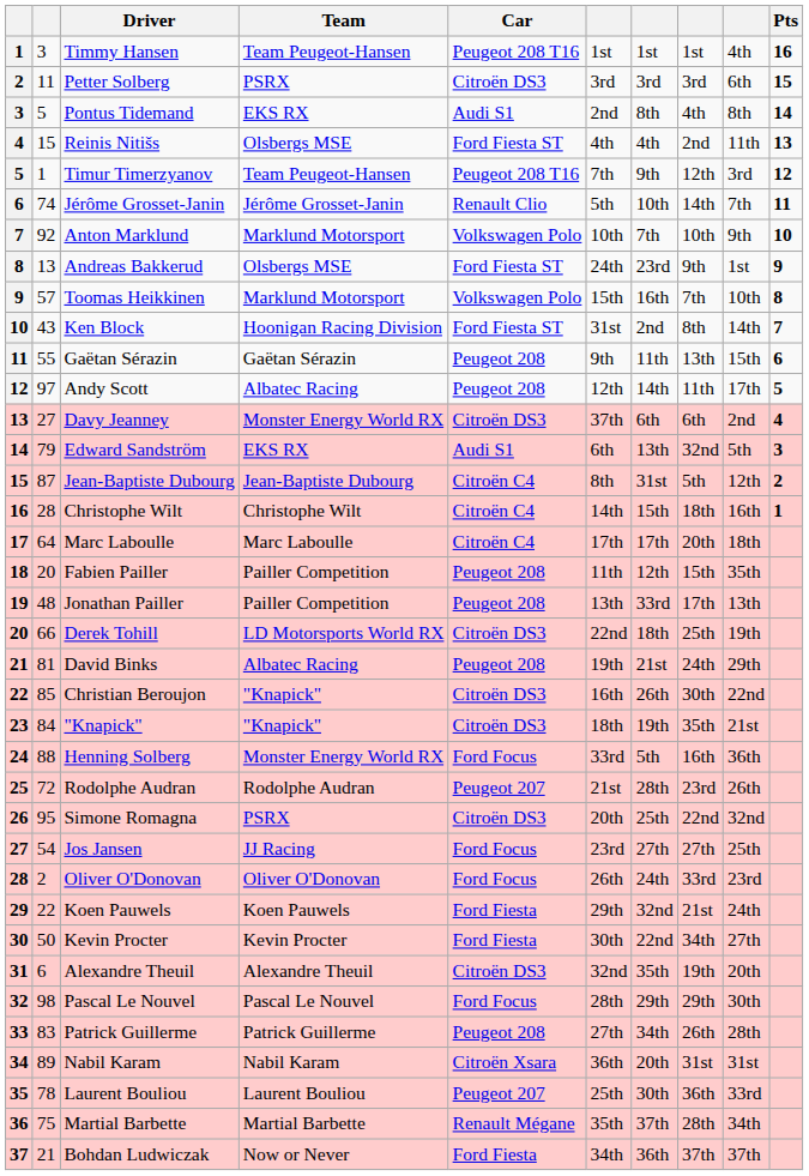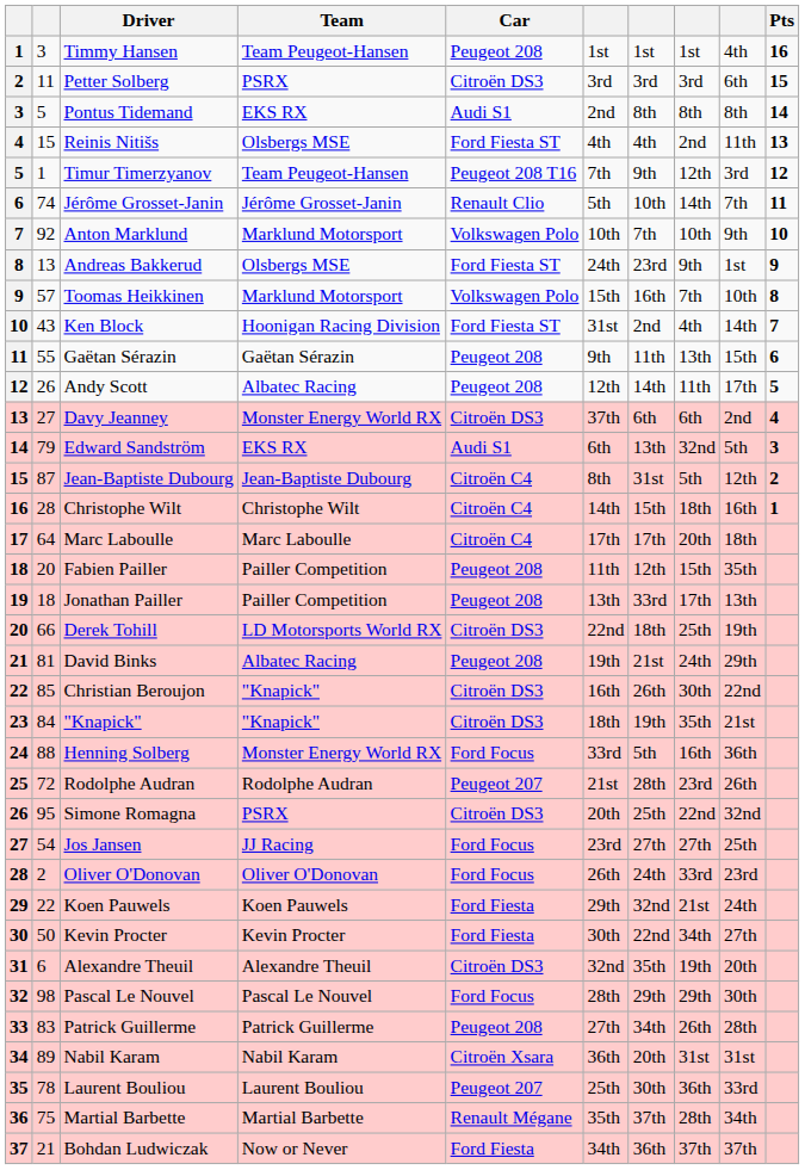 <table class=wikitable style="font-size:95%">
 <tr>
 <th></th>
 <th></th>
 <th>Driver</th>
 <th>Team</th>
 <th>Car</th>
 <th></th>
 <th></th>
 <th></th>
 <th></th>
 <th>Pts</th>
 </tr>
 <tr>
 <th>1</th>
 <td>3</td>
 <td> <a href='#'>Timmy Hansen</a></td>
 <td><a href='#'>Team Peugeot-Hansen</a></td>
-<td><a href='#'>Peugeot 208 T16</a></td>
+<td><a href='#'>Peugeot 208</a></td>
 <td>1st</td>
 <td>1st</td>
 <td>1st</td>
 <td>4th</td>
 <td><strong>16</strong></td>
 </tr>
 <tr>
 <th>2</th>
 <td>11</td>
 <td> <a href='#'>Petter Solberg</a></td>
 <td><a href='#'>PSRX</a></td>
 <td><a href='#'>Citroën DS3</a></td>
 <td>3rd</td>
 <td>3rd</td>
 <td>3rd</td>
 <td>6th</td>
 <td><strong>15</strong></td>
 </tr>
 <tr>
 <th>3</th>
 <td>5</td>
 <td> <a href='#'>Pontus Tidemand</a></td>
 <td><a href='#'>EKS RX</a></td>
 <td><a href='#'>Audi S1</a></td>
 <td>2nd</td>
 <td>8th</td>
-<td>4th</td>
+<td>8th</td>
 <td>8th</td>
 <td><strong>14</strong></td>
 </tr>
 <tr>
 <th>4</th>
 <td>15</td>
 <td> <a href='#'>Reinis Nitišs</a></td>
 <td><a href='#'>Olsbergs MSE</a></td>
 <td><a href='#'>Ford Fiesta ST</a></td>
 <td>4th</td>
 <td>4th</td>
 <td>2nd</td>
 <td>11th</td>
 <td><strong>13</strong></td>
 </tr>
 <tr>
 <th>5</th>
 <td>1</td>
 <td> <a href='#'>Timur Timerzyanov</a></td>
 <td><a href='#'>Team Peugeot-Hansen</a></td>
 <td><a href='#'>Peugeot 208 T16</a></td>
 <td>7th</td>
 <td>9th</td>
 <td>12th</td>
 <td>3rd</td>
 <td><strong>12</strong></td>
 </tr>
 <tr>
 <th>6</th>
 <td>74</td>
 <td> <a href='#'>Jérôme Grosset-Janin</a></td>
 <td><a href='#'>Jérôme Grosset-Janin</a></td>
 <td><a href='#'>Renault Clio</a></td>
 <td>5th</td>
 <td>10th</td>
 <td>14th</td>
 <td>7th</td>
 <td><strong>11</strong></td>
 </tr>
 <tr>
 <th>7</th>
 <td>92</td>
 <td> <a href='#'>Anton Marklund</a></td>
 <td><a href='#'>Marklund Motorsport</a></td>
 <td><a href='#'>Volkswagen Polo</a></td>
 <td>10th</td>
 <td>7th</td>
 <td>10th</td>
 <td>9th</td>
 <td><strong>10</strong></td>
 </tr>
 <tr>
 <th>8</th>
 <td>13</td>
 <td> <a href='#'>Andreas Bakkerud</a></td>
 <td><a href='#'>Olsbergs MSE</a></td>
 <td><a href='#'>Ford Fiesta ST</a></td>
 <td>24th</td>
 <td>23rd</td>
 <td>9th</td>
 <td>1st</td>
 <td><strong>9</strong></td>
 </tr>
 <tr>
 <th>9</th>
 <td>57</td>
 <td> <a href='#'>Toomas Heikkinen</a></td>
 <td><a href='#'>Marklund Motorsport</a></td>
 <td><a href='#'>Volkswagen Polo</a></td>
 <td>15th</td>
 <td>16th</td>
 <td>7th</td>
 <td>10th</td>
 <td><strong>8</strong></td>
 </tr>
 <tr>
 <th>10</th>
 <td>43</td>
 <td> <a href='#'>Ken Block</a></td>
 <td><a href='#'>Hoonigan Racing Division</a></td>
 <td><a href='#'>Ford Fiesta ST</a></td>
 <td>31st</td>
 <td>2nd</td>
-<td>8th</td>
+<td>4th</td>
 <td>14th</td>
 <td><strong>7</strong></td>
 </tr>
 <tr>
 <th>11</th>
 <td>55</td>
 <td> Gaëtan Sérazin</td>
 <td>Gaëtan Sérazin</td>
 <td><a href='#'>Peugeot 208</a></td>
 <td>9th</td>
 <td>11th</td>
 <td>13th</td>
 <td>15th</td>
 <td><strong>6</strong></td>
 </tr>
 <tr>
 <th>12</th>
-<td>97</td>
+<td>26</td>
 <td> Andy Scott</td>
 <td><a href='#'>Albatec Racing</a></td>
 <td><a href='#'>Peugeot 208</a></td>
 <td>12th</td>
 <td>14th</td>
 <td>11th</td>
 <td>17th</td>
 <td><strong>5</strong></td>
 </tr>
 <tr>
 <th style="background:#ffcccc;">13</th>
 <td style="background:#ffcccc;">27</td>
 <td style="background:#ffcccc;"> <a href='#'>Davy Jeanney</a></td>
 <td style="background:#ffcccc;"><a href='#'>Monster Energy World RX</a></td>
 <td style="background:#ffcccc;"><a href='#'>Citroën DS3</a></td>
 <td style="background:#ffcccc;">37th</td>
 <td style="background:#ffcccc;">6th</td>
 <td style="background:#ffcccc;">6th</td>
 <td style="background:#ffcccc;">2nd</td>
 <td style="background:#ffcccc;"><strong>4</strong></td>
 </tr>
 <tr>
 <th style="background:#ffcccc;">14</th>
 <td style="background:#ffcccc;">79</td>
 <td style="background:#ffcccc;"> <a href='#'>Edward Sandström</a></td>
 <td style="background:#ffcccc;"><a href='#'>EKS RX</a></td>
 <td style="background:#ffcccc;"><a href='#'>Audi S1</a></td>
 <td style="background:#ffcccc;">6th</td>
 <td style="background:#ffcccc;">13th</td>
 <td style="background:#ffcccc;">32nd</td>
 <td style="background:#ffcccc;">5th</td>
 <td style="background:#ffcccc;"><strong>3</strong></td>
 </tr>
 <tr>
 <th style="background:#ffcccc;">15</th>
 <td style="background:#ffcccc;">87</td>
 <td style="background:#ffcccc;"> <a href='#'>Jean-Baptiste Dubourg</a></td>
 <td style="background:#ffcccc;"><a href='#'>Jean-Baptiste Dubourg</a></td>
 <td style="background:#ffcccc;"><a href='#'>Citroën C4</a></td>
 <td style="background:#ffcccc;">8th</td>
 <td style="background:#ffcccc;">31st</td>
 <td style="background:#ffcccc;">5th</td>
 <td style="background:#ffcccc;">12th</td>
 <td style="background:#ffcccc;"><strong>2</strong></td>
 </tr>
 <tr>
 <th style="background:#ffcccc;">16</th>
 <td style="background:#ffcccc;">28</td>
 <td style="background:#ffcccc;"> Christophe Wilt</td>
 <td style="background:#ffcccc;">Christophe Wilt</td>
 <td style="background:#ffcccc;"><a href='#'>Citroën C4</a></td>
 <td style="background:#ffcccc;">14th</td>
 <td style="background:#ffcccc;">15th</td>
 <td style="background:#ffcccc;">18th</td>
 <td style="background:#ffcccc;">16th</td>
 <td style="background:#ffcccc;"><strong>1</strong></td>
 </tr>
 <tr>
 <th style="background:#ffcccc;">17</th>
 <td style="background:#ffcccc;">64</td>
 <td style="background:#ffcccc;"> Marc Laboulle</td>
 <td style="background:#ffcccc;">Marc Laboulle</td>
 <td style="background:#ffcccc;"><a href='#'>Citroën C4</a></td>
 <td style="background:#ffcccc;">17th</td>
 <td style="background:#ffcccc;">17th</td>
 <td style="background:#ffcccc;">20th</td>
 <td style="background:#ffcccc;">18th</td>
 <td style="background:#ffcccc;"></td>
 </tr>
 <tr>
 <th style="background:#ffcccc;">18</th>
 <td style="background:#ffcccc;">20</td>
 <td style="background:#ffcccc;"> Fabien Pailler</td>
 <td style="background:#ffcccc;">Pailler Competition</td>
 <td style="background:#ffcccc;"><a href='#'>Peugeot 208</a></td>
 <td style="background:#ffcccc;">11th</td>
 <td style="background:#ffcccc;">12th</td>
 <td style="background:#ffcccc;">15th</td>
 <td style="background:#ffcccc;">35th</td>
 <td style="background:#ffcccc;"></td>
 </tr>
 <tr>
 <th style="background:#ffcccc;">19</th>
-<td style="background:#ffcccc;">48</td>
+<td style="background:#ffcccc;">18</td>
 <td style="background:#ffcccc;"> Jonathan Pailler</td>
 <td style="background:#ffcccc;">Pailler Competition</td>
 <td style="background:#ffcccc;"><a href='#'>Peugeot 208</a></td>
 <td style="background:#ffcccc;">13th</td>
 <td style="background:#ffcccc;">33rd</td>
 <td style="background:#ffcccc;">17th</td>
 <td style="background:#ffcccc;">13th</td>
 <td style="background:#ffcccc;"></td>
 </tr>
 <tr>
 <th style="background:#ffcccc;">20</th>
 <td style="background:#ffcccc;">66</td>
 <td style="background:#ffcccc;"> <a href='#'>Derek Tohill</a></td>
 <td style="background:#ffcccc;"><a href='#'>LD Motorsports World RX</a></td>
 <td style="background:#ffcccc;"><a href='#'>Citroën DS3</a></td>
 <td style="background:#ffcccc;">22nd</td>
 <td style="background:#ffcccc;">18th</td>
 <td style="background:#ffcccc;">25th</td>
 <td style="background:#ffcccc;">19th</td>
 <td style="background:#ffcccc;"></td>
 </tr>
 <tr>
 <th style="background:#ffcccc;">21</th>
 <td style="background:#ffcccc;">81</td>
 <td style="background:#ffcccc;"> David Binks</td>
 <td style="background:#ffcccc;"><a href='#'>Albatec Racing</a></td>
 <td style="background:#ffcccc;"><a href='#'>Peugeot 208</a></td>
 <td style="background:#ffcccc;">19th</td>
 <td style="background:#ffcccc;">21st</td>
 <td style="background:#ffcccc;">24th</td>
 <td style="background:#ffcccc;">29th</td>
 <td style="background:#ffcccc;"></td>
 </tr>
 <tr>
 <th style="background:#ffcccc;">22</th>
 <td style="background:#ffcccc;">85</td>
 <td style="background:#ffcccc;"> Christian Beroujon</td>
 <td style="background:#ffcccc;"><a href='#'>"Knapick"</a></td>
 <td style="background:#ffcccc;"><a href='#'>Citroën DS3</a></td>
 <td style="background:#ffcccc;">16th</td>
 <td style="background:#ffcccc;">26th</td>
 <td style="background:#ffcccc;">30th</td>
 <td style="background:#ffcccc;">22nd</td>
 <td style="background:#ffcccc;"></td>
 </tr>
 <tr>
 <th style="background:#ffcccc;">23</th>
 <td style="background:#ffcccc;">84</td>
 <td style="background:#ffcccc;"> <a href='#'>"Knapick"</a></td>
 <td style="background:#ffcccc;"><a href='#'>"Knapick"</a></td>
 <td style="background:#ffcccc;"><a href='#'>Citroën DS3</a></td>
 <td style="background:#ffcccc;">18th</td>
 <td style="background:#ffcccc;">19th</td>
 <td style="background:#ffcccc;">35th</td>
 <td style="background:#ffcccc;">21st</td>
 <td style="background:#ffcccc;"></td>
 </tr>
 <tr>
 <th style="background:#ffcccc;">24</th>
 <td style="background:#ffcccc;">88</td>
 <td style="background:#ffcccc;"> <a href='#'>Henning Solberg</a></td>
 <td style="background:#ffcccc;"><a href='#'>Monster Energy World RX</a></td>
 <td style="background:#ffcccc;"><a href='#'>Ford Focus</a></td>
 <td style="background:#ffcccc;">33rd</td>
 <td style="background:#ffcccc;">5th</td>
 <td style="background:#ffcccc;">16th</td>
 <td style="background:#ffcccc;">36th</td>
 <td style="background:#ffcccc;"></td>
 </tr>
 <tr>
 <th style="background:#ffcccc;">25</th>
 <td style="background:#ffcccc;">72</td>
 <td style="background:#ffcccc;"> Rodolphe Audran</td>
 <td style="background:#ffcccc;">Rodolphe Audran</td>
 <td style="background:#ffcccc;"><a href='#'>Peugeot 207</a></td>
 <td style="background:#ffcccc;">21st</td>
 <td style="background:#ffcccc;">28th</td>
 <td style="background:#ffcccc;">23rd</td>
 <td style="background:#ffcccc;">26th</td>
 <td style="background:#ffcccc;"></td>
 </tr>
 <tr>
 <th style="background:#ffcccc;">26</th>
 <td style="background:#ffcccc;">95</td>
 <td style="background:#ffcccc;"> Simone Romagna</td>
 <td style="background:#ffcccc;"><a href='#'>PSRX</a></td>
 <td style="background:#ffcccc;"><a href='#'>Citroën DS3</a></td>
 <td style="background:#ffcccc;">20th</td>
 <td style="background:#ffcccc;">25th</td>
 <td style="background:#ffcccc;">22nd</td>
 <td style="background:#ffcccc;">32nd</td>
 <td style="background:#ffcccc;"></td>
 </tr>
 <tr>
 <th style="background:#ffcccc;">27</th>
 <td style="background:#ffcccc;">54</td>
 <td style="background:#ffcccc;"> <a href='#'>Jos Jansen</a></td>
 <td style="background:#ffcccc;"><a href='#'>JJ Racing</a></td>
 <td style="background:#ffcccc;"><a href='#'>Ford Focus</a></td>
 <td style="background:#ffcccc;">23rd</td>
 <td style="background:#ffcccc;">27th</td>
 <td style="background:#ffcccc;">27th</td>
 <td style="background:#ffcccc;">25th</td>
 <td style="background:#ffcccc;"></td>
 </tr>
 <tr>
 <th style="background:#ffcccc;">28</th>
 <td style="background:#ffcccc;">2</td>
 <td style="background:#ffcccc;"> <a href='#'>Oliver O'Donovan</a></td>
 <td style="background:#ffcccc;"><a href='#'>Oliver O'Donovan</a></td>
 <td style="background:#ffcccc;"><a href='#'>Ford Focus</a></td>
 <td style="background:#ffcccc;">26th</td>
 <td style="background:#ffcccc;">24th</td>
 <td style="background:#ffcccc;">33rd</td>
 <td style="background:#ffcccc;">23rd</td>
 <td style="background:#ffcccc;"></td>
 </tr>
 <tr>
 <th style="background:#ffcccc;">29</th>
 <td style="background:#ffcccc;">22</td>
 <td style="background:#ffcccc;"> Koen Pauwels</td>
 <td style="background:#ffcccc;">Koen Pauwels</td>
 <td style="background:#ffcccc;"><a href='#'>Ford Fiesta</a></td>
 <td style="background:#ffcccc;">29th</td>
 <td style="background:#ffcccc;">32nd</td>
 <td style="background:#ffcccc;">21st</td>
 <td style="background:#ffcccc;">24th</td>
 <td style="background:#ffcccc;"></td>
 </tr>
 <tr>
 <th style="background:#ffcccc;">30</th>
 <td style="background:#ffcccc;">50</td>
 <td style="background:#ffcccc;"> Kevin Procter</td>
 <td style="background:#ffcccc;">Kevin Procter</td>
 <td style="background:#ffcccc;"><a href='#'>Ford Fiesta</a></td>
 <td style="background:#ffcccc;">30th</td>
 <td style="background:#ffcccc;">22nd</td>
 <td style="background:#ffcccc;">34th</td>
 <td style="background:#ffcccc;">27th</td>
 <td style="background:#ffcccc;"></td>
 </tr>
 <tr>
 <th style="background:#ffcccc;">31</th>
 <td style="background:#ffcccc;">6</td>
 <td style="background:#ffcccc;"> Alexandre Theuil</td>
 <td style="background:#ffcccc;">Alexandre Theuil</td>
 <td style="background:#ffcccc;"><a href='#'>Citroën DS3</a></td>
 <td style="background:#ffcccc;">32nd</td>
 <td style="background:#ffcccc;">35th</td>
 <td style="background:#ffcccc;">19th</td>
 <td style="background:#ffcccc;">20th</td>
 <td style="background:#ffcccc;"></td>
 </tr>
 <tr>
 <th style="background:#ffcccc;">32</th>
 <td style="background:#ffcccc;">98</td>
 <td style="background:#ffcccc;"> Pascal Le Nouvel</td>
 <td style="background:#ffcccc;">Pascal Le Nouvel</td>
 <td style="background:#ffcccc;"><a href='#'>Ford Focus</a></td>
 <td style="background:#ffcccc;">28th</td>
 <td style="background:#ffcccc;">29th</td>
 <td style="background:#ffcccc;">29th</td>
 <td style="background:#ffcccc;">30th</td>
 <td style="background:#ffcccc;"></td>
 </tr>
 <tr>
 <th style="background:#ffcccc;">33</th>
 <td style="background:#ffcccc;">83</td>
 <td style="background:#ffcccc;"> Patrick Guillerme</td>
 <td style="background:#ffcccc;">Patrick Guillerme</td>
 <td style="background:#ffcccc;"><a href='#'>Peugeot 208</a></td>
 <td style="background:#ffcccc;">27th</td>
 <td style="background:#ffcccc;">34th</td>
 <td style="background:#ffcccc;">26th</td>
 <td style="background:#ffcccc;">28th</td>
 <td style="background:#ffcccc;"></td>
 </tr>
 <tr>
 <th style="background:#ffcccc;">34</th>
 <td style="background:#ffcccc;">89</td>
 <td style="background:#ffcccc;"> Nabil Karam</td>
 <td style="background:#ffcccc;">Nabil Karam</td>
 <td style="background:#ffcccc;"><a href='#'>Citroën Xsara</a></td>
 <td style="background:#ffcccc;">36th</td>
 <td style="background:#ffcccc;">20th</td>
 <td style="background:#ffcccc;">31st</td>
 <td style="background:#ffcccc;">31st</td>
 <td style="background:#ffcccc;"></td>
 </tr>
 <tr>
 <th style="background:#ffcccc;">35</th>
 <td style="background:#ffcccc;">78</td>
 <td style="background:#ffcccc;"> Laurent Bouliou</td>
 <td style="background:#ffcccc;">Laurent Bouliou</td>
 <td style="background:#ffcccc;"><a href='#'>Peugeot 207</a></td>
 <td style="background:#ffcccc;">25th</td>
 <td style="background:#ffcccc;">30th</td>
 <td style="background:#ffcccc;">36th</td>
 <td style="background:#ffcccc;">33rd</td>
 <td style="background:#ffcccc;"></td>
 </tr>
 <tr>
 <th style="background:#ffcccc;">36</th>
 <td style="background:#ffcccc;">75</td>
 <td style="background:#ffcccc;"> Martial Barbette</td>
 <td style="background:#ffcccc;">Martial Barbette</td>
 <td style="background:#ffcccc;"><a href='#'>Renault Mégane</a></td>
 <td style="background:#ffcccc;">35th</td>
 <td style="background:#ffcccc;">37th</td>
 <td style="background:#ffcccc;">28th</td>
 <td style="background:#ffcccc;">34th</td>
 <td style="background:#ffcccc;"></td>
 </tr>
 <tr>
 <th style="background:#ffcccc;">37</th>
 <td style="background:#ffcccc;">21</td>
 <td style="background:#ffcccc;"> Bohdan Ludwiczak</td>
 <td style="background:#ffcccc;">Now or Never</td>
 <td style="background:#ffcccc;"><a href='#'>Ford Fiesta</a></td>
 <td style="background:#ffcccc;">34th</td>
 <td style="background:#ffcccc;">36th</td>
 <td style="background:#ffcccc;">37th</td>
 <td style="background:#ffcccc;">37th</td>
 <td style="background:#ffcccc;"></td>
 </tr>
 </table>
